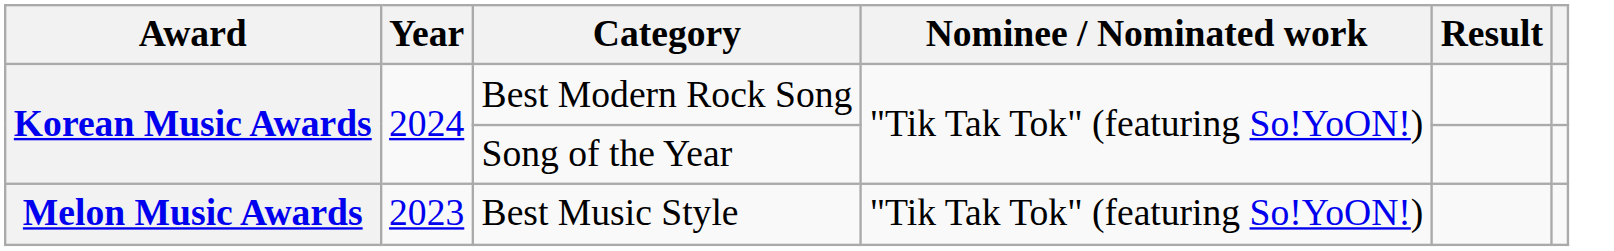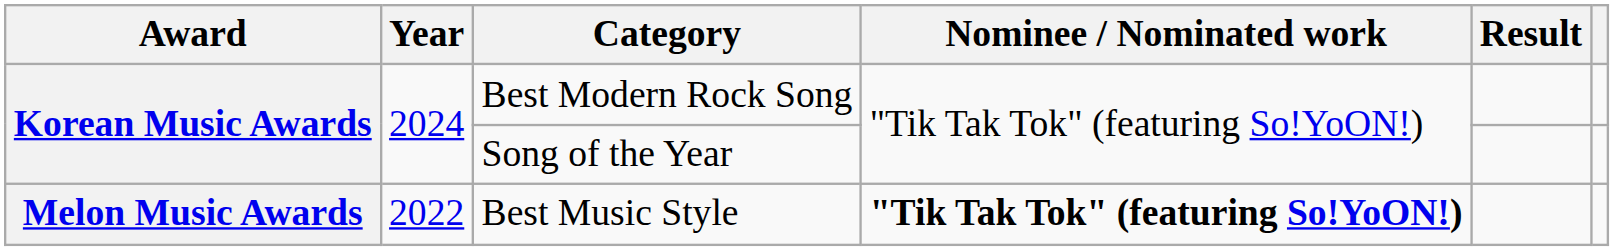 <table class="wikitable sortable plainrowheaders">
 <tr>
 <th>Award</th>
 <th>Year</th>
 <th>Category</th>
 <th>Nominee / Nominated work</th>
 <th>Result</th>
 <th class="unsortable"></th>
 </tr>
 <tr>
 <th scope="row" rowspan="2"><a href='#'>Korean Music Awards</a></th>
 <td rowspan="2"><a href='#'>2024</a></td>
 <td>Best Modern Rock Song</td>
 <td rowspan="2">"Tik Tak Tok" (featuring <a href='#'>So!YoON!</a>)</td>
 <td></td>
 <td></td>
 </tr>
 <tr>
 <td>Song of the Year</td>
 <td></td>
 <td></td>
 </tr>
 <tr>
 <th scope="row"><a href='#'>Melon Music Awards</a></th>
-<td><a href='#'>2023</a></td>
+<td><a href='#'>2022</a></td>
 <td>Best Music Style</td>
-<td>"Tik Tak Tok" (featuring <a href='#'>So!YoON!</a>)</td>
+<td><strong>"Tik Tak Tok" (featuring <a href='#'>So!YoON!</a>)</strong></td>
 <td></td>
 <td></td>
 </tr>
 </table>
